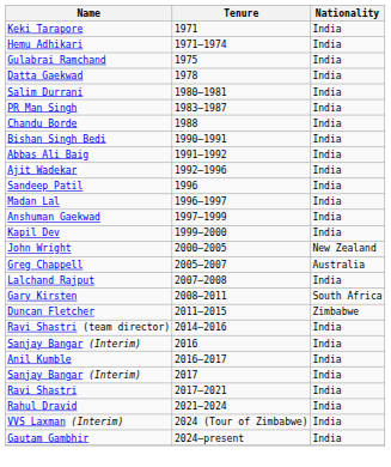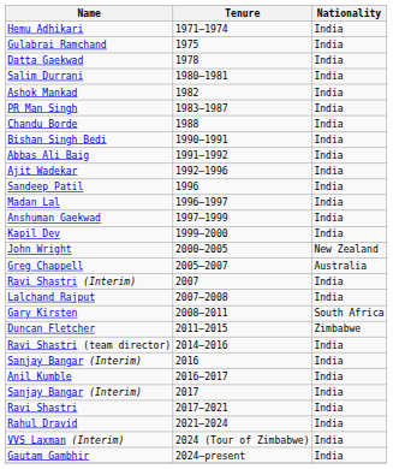 <table class="wikitable">
 <tr>
 <th>Name</th>
 <th>Tenure</th>
 <th>Nationality</th>
-</tr>
-<tr>
-<td><a href='#'>Keki Tarapore</a></td>
-<td>1971</td>
-<td>India</td>
 </tr>
 <tr>
 <td><a href='#'>Hemu Adhikari</a></td>
 <td>1971–1974</td>
 <td>India</td>
 </tr>
 <tr>
 <td><a href='#'>Gulabrai Ramchand</a></td>
 <td>1975</td>
 <td>India</td>
 </tr>
 <tr>
 <td><a href='#'>Datta Gaekwad</a></td>
 <td>1978</td>
 <td>India</td>
 </tr>
 <tr>
 <td><a href='#'>Salim Durrani</a></td>
 <td>1980–1981</td>
+<td>India</td>
+</tr>
+<tr>
+<td><a href='#'>Ashok Mankad</a></td>
+<td>1982</td>
 <td>India</td>
 </tr>
 <tr>
 <td><a href='#'>PR Man Singh</a></td>
 <td>1983–1987</td>
 <td>India</td>
 </tr>
 <tr>
 <td><a href='#'>Chandu Borde</a></td>
 <td>1988</td>
 <td>India</td>
 </tr>
 <tr>
 <td><a href='#'>Bishan Singh Bedi</a></td>
 <td>1990–1991</td>
 <td>India</td>
 </tr>
 <tr>
 <td><a href='#'>Abbas Ali Baig</a></td>
 <td>1991–1992</td>
 <td>India</td>
 </tr>
 <tr>
 <td><a href='#'>Ajit Wadekar</a></td>
 <td>1992–1996</td>
 <td>India</td>
 </tr>
 <tr>
 <td><a href='#'>Sandeep Patil</a></td>
 <td>1996</td>
 <td>India</td>
 </tr>
 <tr>
 <td><a href='#'>Madan Lal</a></td>
 <td>1996–1997</td>
 <td>India</td>
 </tr>
 <tr>
 <td><a href='#'>Anshuman Gaekwad</a></td>
 <td>1997–1999</td>
 <td>India</td>
 </tr>
 <tr>
 <td><a href='#'>Kapil Dev</a></td>
 <td>1999–2000</td>
 <td>India</td>
 </tr>
 <tr>
 <td><a href='#'>John Wright</a></td>
 <td>2000–2005</td>
 <td>New Zealand</td>
 </tr>
 <tr>
 <td><a href='#'>Greg Chappell</a></td>
 <td>2005–2007</td>
 <td>Australia</td>
+</tr>
+<tr>
+<td><a href='#'>Ravi Shastri</a> <em>(Interim)</em></td>
+<td>2007</td>
+<td>India</td>
 </tr>
 <tr>
 <td><a href='#'>Lalchand Rajput</a></td>
 <td>2007–2008</td>
 <td>India</td>
 </tr>
 <tr>
 <td><a href='#'>Gary Kirsten</a></td>
 <td>2008–2011</td>
 <td>South Africa</td>
 </tr>
 <tr>
 <td><a href='#'>Duncan Fletcher</a></td>
 <td>2011–2015</td>
 <td>Zimbabwe</td>
 </tr>
 <tr>
 <td><a href='#'>Ravi Shastri</a> (team director)</td>
 <td>2014–2016</td>
 <td>India</td>
 </tr>
 <tr>
 <td><a href='#'>Sanjay Bangar</a> <em>(Interim)</em></td>
 <td>2016</td>
 <td>India</td>
 </tr>
 <tr>
 <td><a href='#'>Anil Kumble</a></td>
 <td>2016–2017</td>
 <td>India</td>
 </tr>
 <tr>
 <td><a href='#'>Sanjay Bangar</a> <em>(Interim)</em></td>
 <td>2017</td>
 <td>India</td>
 </tr>
 <tr>
 <td><a href='#'>Ravi Shastri</a></td>
 <td>2017–2021</td>
 <td>India</td>
 </tr>
 <tr>
 <td><a href='#'>Rahul Dravid</a></td>
 <td>2021–2024</td>
 <td>India</td>
 </tr>
 <tr>
 <td><a href='#'>VVS Laxman</a> <em>(Interim)</em></td>
 <td>2024 (Tour of Zimbabwe)</td>
 <td>India</td>
 </tr>
 <tr>
 <td><a href='#'>Gautam Gambhir</a></td>
 <td>2024–present</td>
 <td>India</td>
 </tr>
 <tr>
 </tr>
 </table>
